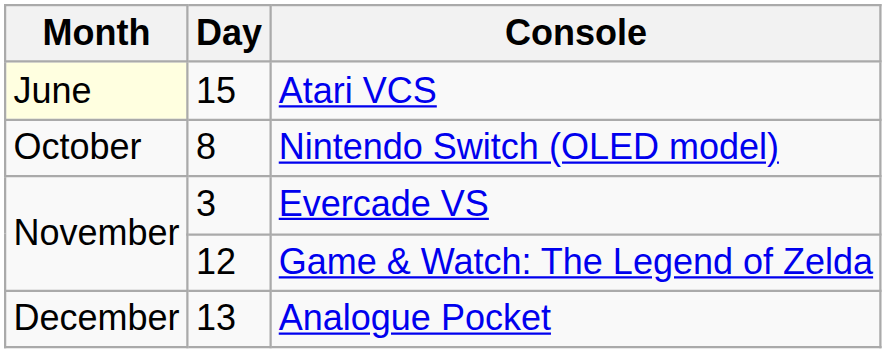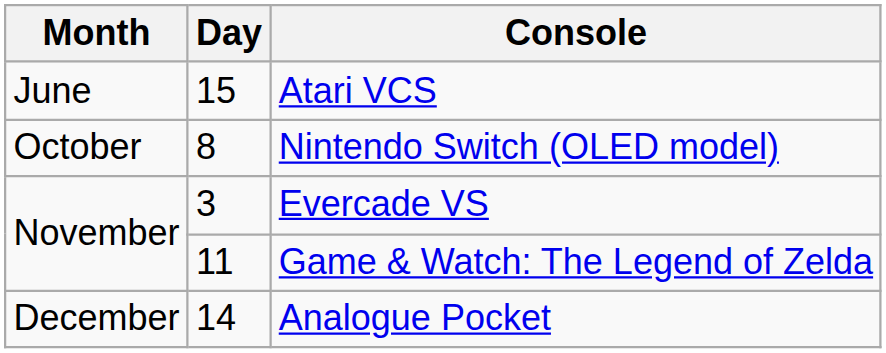 <table class="wikitable">
 <tr>
 <th>Month</th>
 <th>Day</th>
 <th>Console</th>
 </tr>
 <tr>
-<td style="background: lightyellow;">June</td>
+<td>June</td>
 <td>15</td>
 <td><a href='#'>Atari VCS</a></td>
 </tr>
 <tr>
 <td rowspan="1">October</td>
 <td>8</td>
 <td><a href='#'>Nintendo Switch (OLED model)</a></td>
 </tr>
 <tr>
 <td rowspan="2">November</td>
 <td>3</td>
 <td><a href='#'>Evercade VS</a></td>
 </tr>
 <tr>
-<td>12</td>
+<td>11</td>
 <td><a href='#'>Game & Watch: The Legend of Zelda</a></td>
 </tr>
 <tr>
 <td>December</td>
-<td>13</td>
+<td>14</td>
 <td><a href='#'>Analogue Pocket</a></td>
 </tr>
 </table>
